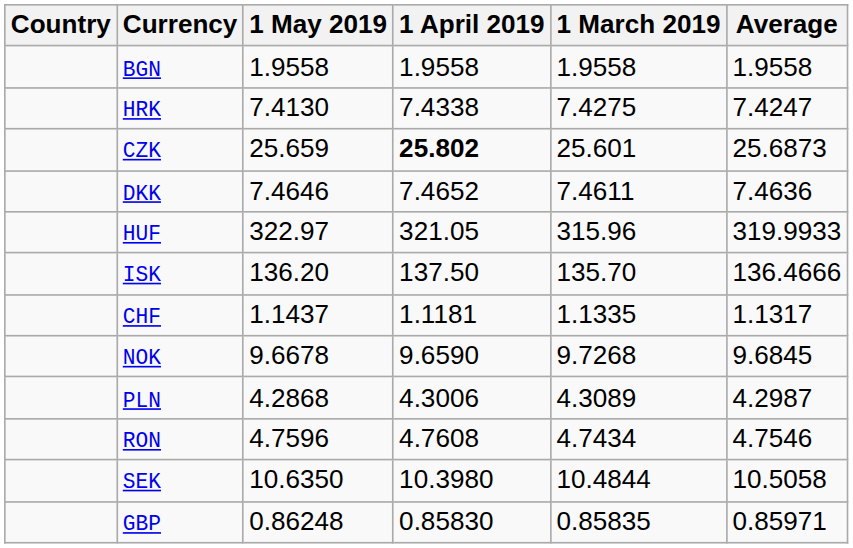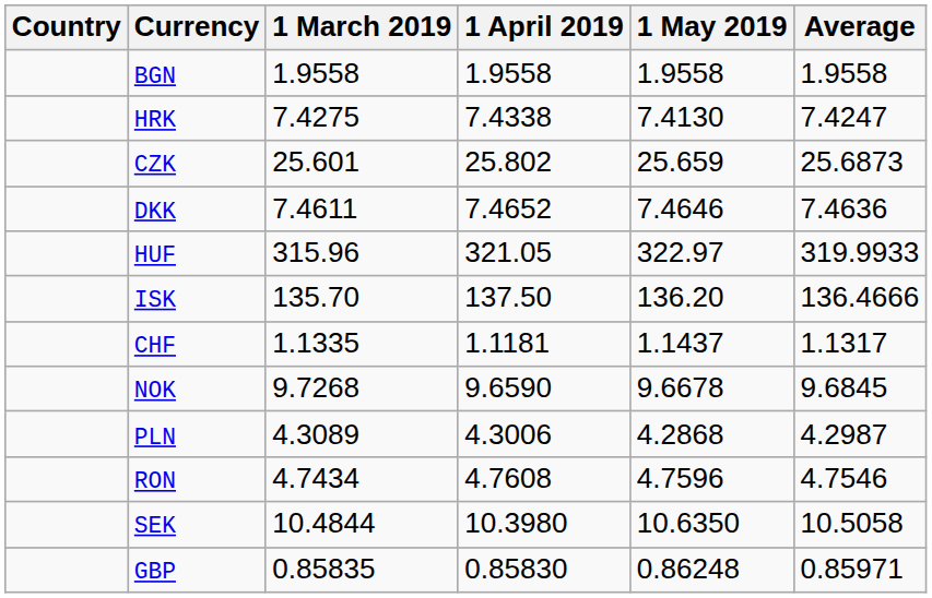 <table class="wikitable mw-collapsible mw-collapsed">
 <tr>
 <th>Country</th>
 <th>Currency</th>
+<th>1 March 2019</th>
+<th>1 April 2019</th>
 <th>1 May 2019</th>
-<th>1 April 2019</th>
-<th>1 March 2019</th>
 <th>Average</th>
 </tr>
 <tr>
 <td></td>
 <td><code><a href='#'>BGN</a></code></td>
 <td>1.9558</td>
 <td>1.9558</td>
 <td>1.9558</td>
 <td>1.9558</td>
 </tr>
 <tr>
 <td></td>
 <td><code><a href='#'>HRK</a></code></td>
+<td>7.4275</td>
+<td>7.4338</td>
 <td>7.4130</td>
-<td>7.4338</td>
-<td>7.4275</td>
 <td>7.4247</td>
 </tr>
 <tr>
 <td></td>
 <td><code><a href='#'>CZK</a></code></td>
+<td>25.601</td>
+<td>25.802</td>
 <td>25.659</td>
-<td><strong>25.802</strong></td>
-<td>25.601</td>
 <td>25.6873</td>
 </tr>
 <tr>
 <td></td>
 <td><code><a href='#'>DKK</a></code></td>
+<td>7.4611</td>
+<td>7.4652</td>
 <td>7.4646</td>
-<td>7.4652</td>
-<td>7.4611</td>
 <td>7.4636</td>
 </tr>
 <tr>
 <td></td>
 <td><code><a href='#'>HUF</a></code></td>
+<td>315.96</td>
+<td>321.05</td>
 <td>322.97</td>
-<td>321.05</td>
-<td>315.96</td>
 <td>319.9933</td>
 </tr>
 <tr>
 <td></td>
 <td><code><a href='#'>ISK</a></code></td>
+<td>135.70</td>
+<td>137.50</td>
 <td>136.20</td>
-<td>137.50</td>
-<td>135.70</td>
 <td>136.4666</td>
 </tr>
 <tr>
 <td></td>
 <td><code><a href='#'>CHF</a></code></td>
+<td>1.1335</td>
+<td>1.1181</td>
 <td>1.1437</td>
-<td>1.1181</td>
-<td>1.1335</td>
 <td>1.1317</td>
 </tr>
 <tr>
 <td></td>
 <td><code><a href='#'>NOK</a></code></td>
+<td>9.7268</td>
+<td>9.6590</td>
 <td>9.6678</td>
-<td>9.6590</td>
-<td>9.7268</td>
 <td>9.6845</td>
 </tr>
 <tr>
 <td></td>
 <td><code><a href='#'>PLN</a></code></td>
+<td>4.3089</td>
+<td>4.3006</td>
 <td>4.2868</td>
-<td>4.3006</td>
-<td>4.3089</td>
 <td>4.2987</td>
 </tr>
 <tr>
 <td></td>
 <td><code><a href='#'>RON</a></code></td>
+<td>4.7434</td>
+<td>4.7608</td>
 <td>4.7596</td>
-<td>4.7608</td>
-<td>4.7434</td>
 <td>4.7546</td>
 </tr>
 <tr>
 <td></td>
 <td><code><a href='#'>SEK</a></code></td>
+<td>10.4844</td>
+<td>10.3980</td>
 <td>10.6350</td>
-<td>10.3980</td>
-<td>10.4844</td>
 <td>10.5058</td>
 </tr>
 <tr>
 <td></td>
 <td><code><a href='#'>GBP</a></code></td>
+<td>0.85835</td>
+<td>0.85830</td>
 <td>0.86248</td>
-<td>0.85830</td>
-<td>0.85835</td>
 <td>0.85971</td>
 </tr>
 </table>
